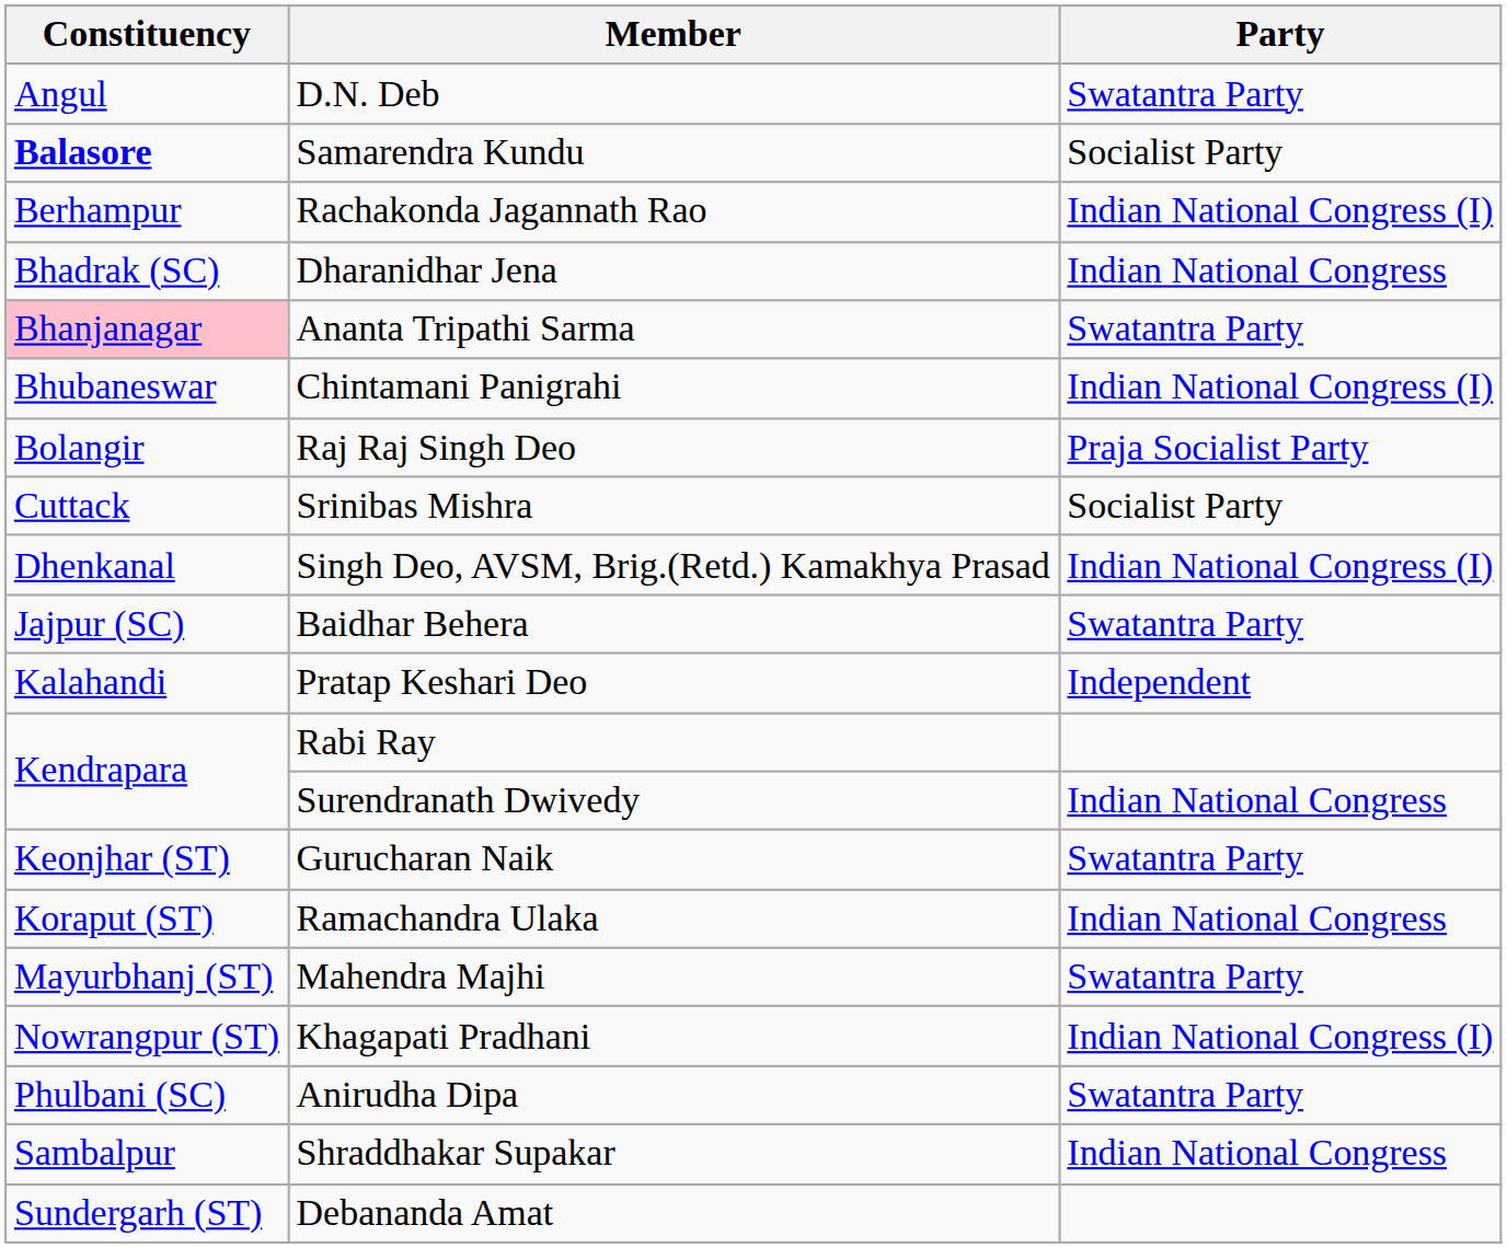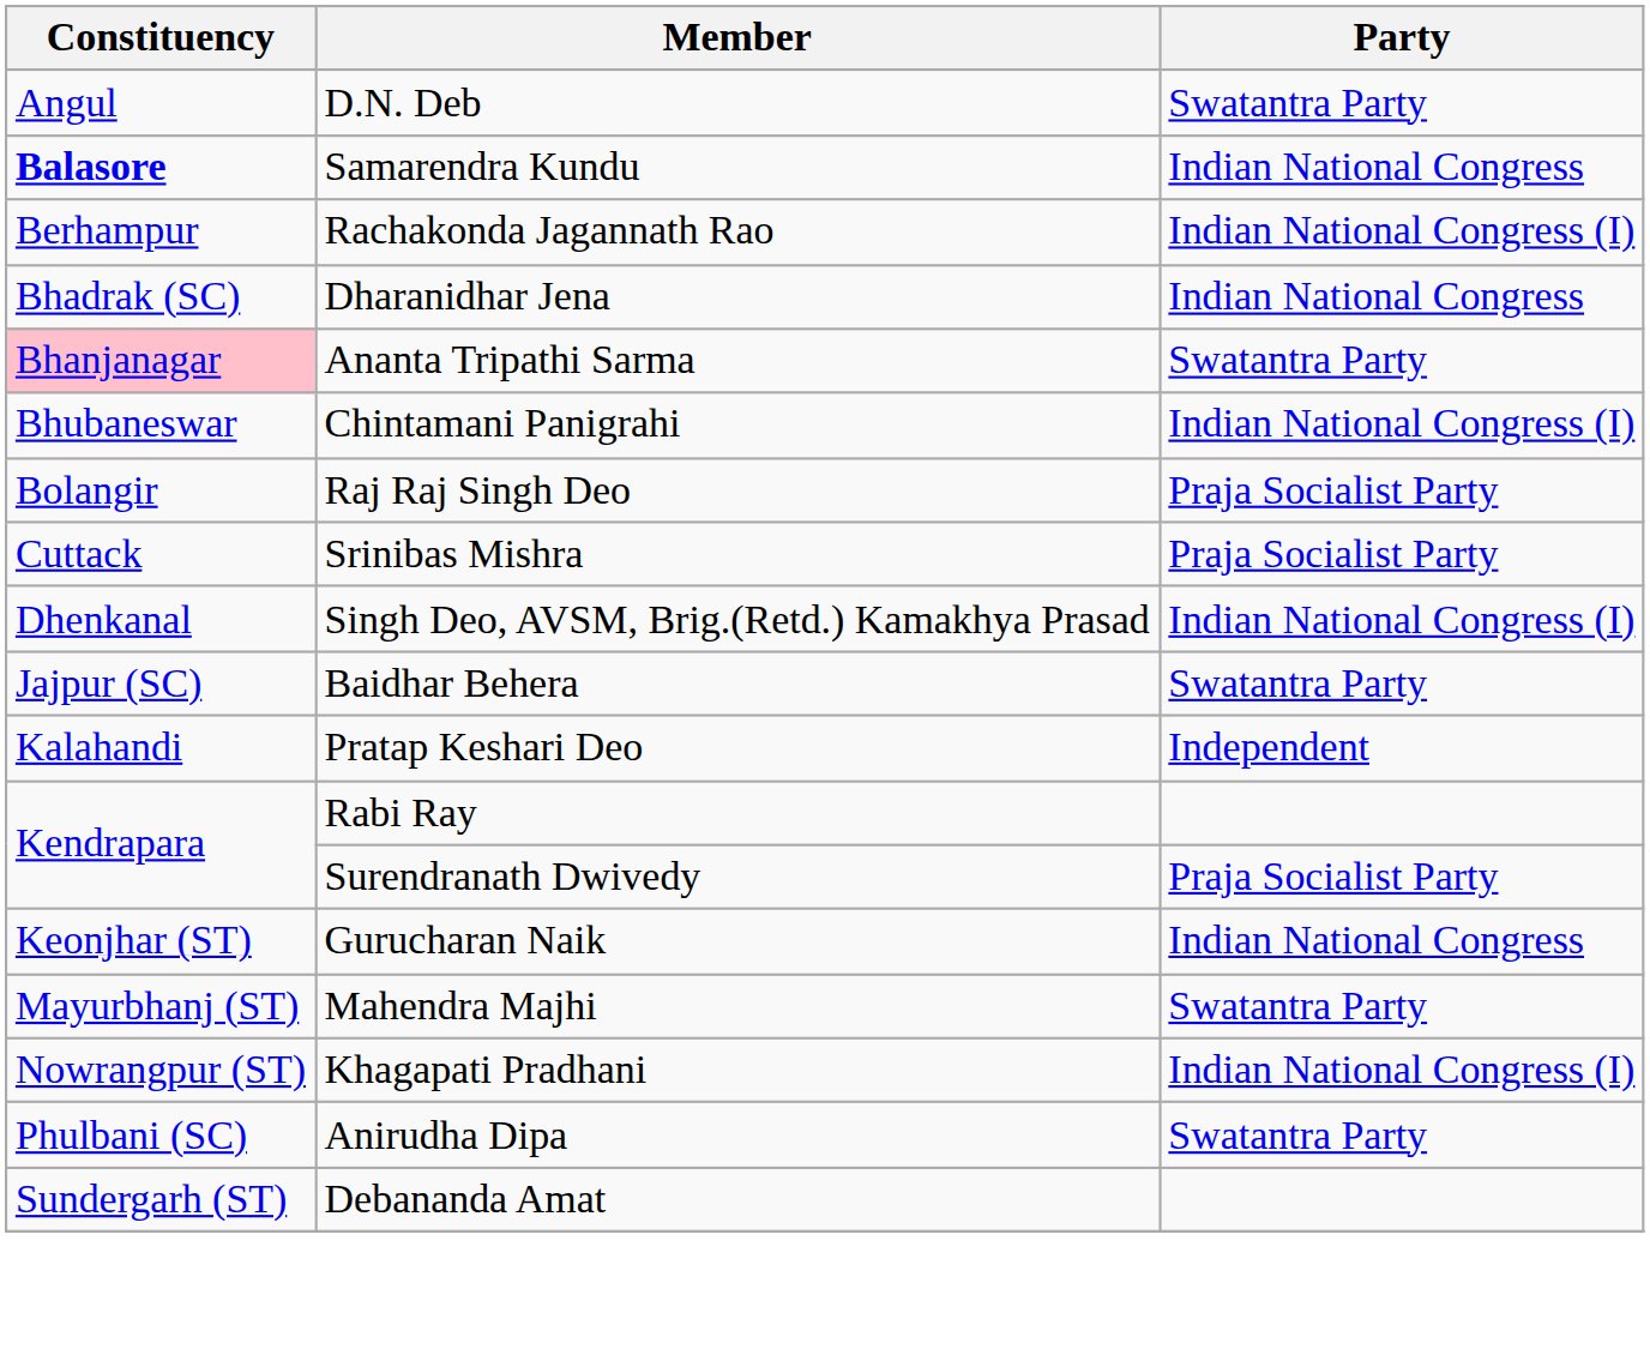 <table class="wikitable sortable">
 <tr>
 <th>Constituency</th>
 <th>Member</th>
 <th>Party</th>
 </tr>
 <tr>
 <td><a href='#'>Angul</a></td>
 <td>D.N. Deb</td>
 <td><a href='#'>Swatantra Party</a></td>
 </tr>
 <tr>
 <td><strong><a href='#'>Balasore</a></strong></td>
 <td>Samarendra Kundu</td>
-<td>Socialist Party</td>
+<td><a href='#'>Indian National Congress</a></td>
 </tr>
 <tr>
 <td><a href='#'>Berhampur</a></td>
 <td>Rachakonda Jagannath Rao</td>
 <td><a href='#'>Indian National Congress (I)</a></td>
 </tr>
 <tr>
 <td><a href='#'>Bhadrak (SC)</a></td>
 <td>Dharanidhar Jena</td>
 <td><a href='#'>Indian National Congress</a></td>
 </tr>
 <tr>
 <td style="background: pink;"><a href='#'>Bhanjanagar</a></td>
 <td>Ananta Tripathi Sarma</td>
 <td><a href='#'>Swatantra Party</a></td>
 </tr>
 <tr>
 <td><a href='#'>Bhubaneswar</a></td>
 <td>Chintamani Panigrahi</td>
 <td><a href='#'>Indian National Congress (I)</a></td>
 </tr>
 <tr>
 <td><a href='#'>Bolangir</a></td>
 <td>Raj Raj Singh Deo</td>
 <td><a href='#'>Praja Socialist Party</a></td>
 </tr>
 <tr>
 <td><a href='#'>Cuttack</a></td>
 <td>Srinibas Mishra</td>
-<td>Socialist Party</td>
+<td><a href='#'>Praja Socialist Party</a></td>
 </tr>
 <tr>
 <td><a href='#'>Dhenkanal</a></td>
 <td>Singh Deo, AVSM, Brig.(Retd.) Kamakhya Prasad</td>
 <td><a href='#'>Indian National Congress (I)</a></td>
 </tr>
 <tr>
 <td><a href='#'>Jajpur (SC)</a></td>
 <td>Baidhar Behera</td>
 <td><a href='#'>Swatantra Party</a></td>
 </tr>
 <tr>
 <td><a href='#'>Kalahandi</a></td>
 <td>Pratap Keshari Deo</td>
 <td><a href='#'>Independent</a></td>
 </tr>
 <tr>
 <td rowspan=2><a href='#'>Kendrapara</a></td>
 <td>Rabi Ray</td>
 <td></td>
 </tr>
 <tr>
 <td>Surendranath Dwivedy</td>
-<td><a href='#'>Indian National Congress</a></td>
+<td><a href='#'>Praja Socialist Party</a></td>
 </tr>
 <tr>
 <td><a href='#'>Keonjhar (ST)</a></td>
 <td>Gurucharan Naik</td>
-<td><a href='#'>Swatantra Party</a></td>
-</tr>
-<tr>
-<td><a href='#'>Koraput (ST)</a></td>
-<td>Ramachandra Ulaka</td>
 <td><a href='#'>Indian National Congress</a></td>
 </tr>
 <tr>
 <td><a href='#'>Mayurbhanj (ST)</a></td>
 <td>Mahendra Majhi</td>
 <td><a href='#'>Swatantra Party</a></td>
 </tr>
 <tr>
 <td><a href='#'>Nowrangpur (ST)</a></td>
 <td>Khagapati Pradhani</td>
 <td><a href='#'>Indian National Congress (I)</a></td>
 </tr>
 <tr>
 <td><a href='#'>Phulbani (SC)</a></td>
 <td>Anirudha Dipa</td>
 <td><a href='#'>Swatantra Party</a></td>
 </tr>
 <tr>
-<td><a href='#'>Sambalpur</a></td>
-<td>Shraddhakar Supakar</td>
-<td><a href='#'>Indian National Congress</a></td>
-</tr>
-<tr>
 <td><a href='#'>Sundergarh (ST)</a></td>
 <td>Debananda Amat</td>
 <td></td>
 </tr>
 <tr>
 </tr>
 </table>
